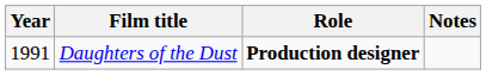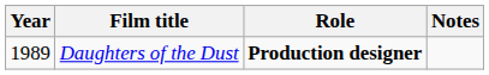 <table class="wikitable">
 <tr>
 <th>Year</th>
 <th>Film title</th>
 <th>Role</th>
 <th>Notes</th>
 </tr>
 <tr>
-<td>1991</td>
+<td>1989</td>
 <td><em><a href='#'>Daughters of the Dust</a></em></td>
 <td><strong>Production designer</strong></td>
 <td></td>
 </tr>
 </table>
